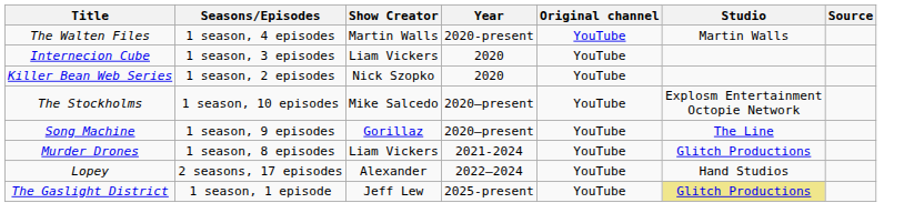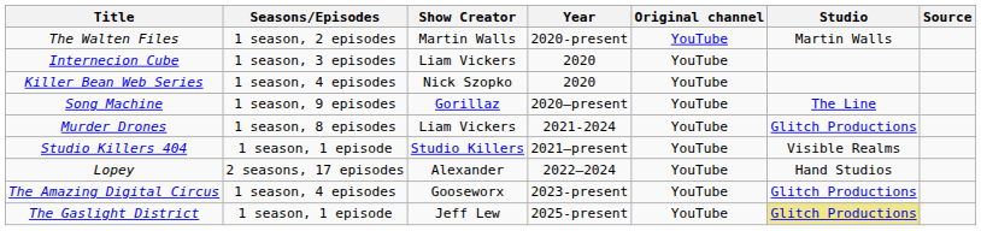 <table style="text-align:center;" class="wikitable sortable">
 <tr>
 <th scope="col">Title</th>
 <th scope="col">Seasons/Episodes</th>
 <th scope="col">Show Creator</th>
 <th scope="col">Year</th>
 <th scope="col">Original channel</th>
 <th scope="col">Studio</th>
 <th scope="col">Source</th>
 </tr>
 <tr>
 <td><em>The Walten Files</em></td>
-<td>1 season, 4 episodes</td>
+<td>1 season, 2 episodes</td>
 <td>Martin Walls</td>
 <td>2020-present</td>
 <td><a href='#'>YouTube</a></td>
 <td>Martin Walls</td>
 <td></td>
 </tr>
 <tr>
 <td><em><a href='#'>Internecion Cube</a></em></td>
 <td>1 season, 3 episodes</td>
 <td>Liam Vickers</td>
 <td>2020</td>
 <td>YouTube</td>
 <td></td>
 <td></td>
 </tr>
 <tr>
 <td><em><a href='#'>Killer Bean Web Series</a></em></td>
-<td>1 season, 2 episodes</td>
+<td>1 season, 4 episodes</td>
 <td>Nick Szopko</td>
 <td>2020</td>
 <td>YouTube</td>
 <td></td>
-<td></td>
-</tr>
-<tr>
-<td><em>The Stockholms</em></td>
-<td>1 season, 10 episodes</td>
-<td>Mike Salcedo</td>
-<td>2020–present</td>
-<td>YouTube</td>
-<td>Explosm Entertainment<br>Octopie Network</td>
 <td></td>
 </tr>
 <tr>
 <td><em><a href='#'>Song Machine</a></em></td>
 <td>1 season, 9 episodes</td>
 <td><a href='#'>Gorillaz</a></td>
 <td>2020–present</td>
 <td>YouTube</td>
 <td><a href='#'>The Line</a></td>
 <td></td>
 </tr>
 <tr>
 <td><em><a href='#'>Murder Drones</a></em></td>
 <td>1 season, 8 episodes</td>
 <td>Liam Vickers</td>
 <td>2021-2024</td>
 <td>YouTube</td>
 <td><a href='#'>Glitch Productions</a></td>
 <td></td>
 </tr>
 <tr>
+<td><em><a href='#'>Studio Killers 404</a></em></td>
+<td>1 season, 1 episode</td>
+<td><a href='#'>Studio Killers</a></td>
+<td>2021–present</td>
+<td>YouTube</td>
+<td>Visible Realms</td>
+<td></td>
+</tr>
+<tr>
 <td><em>Lopey</em></td>
 <td>2 seasons, 17 episodes</td>
 <td>Alexander</td>
 <td>2022–2024</td>
 <td>YouTube</td>
 <td>Hand Studios</td>
+<td></td>
+</tr>
+<tr>
+<td><em><a href='#'>The Amazing Digital Circus</a></em></td>
+<td>1 season, 4 episodes</td>
+<td>Gooseworx</td>
+<td>2023-present</td>
+<td>YouTube</td>
+<td><a href='#'>Glitch Productions</a></td>
 <td></td>
 </tr>
 <tr>
 <td><em><a href='#'>The Gaslight District</a></em></td>
 <td>1 season, 1 episode</td>
 <td>Jeff Lew</td>
 <td>2025-present</td>
 <td>YouTube</td>
 <td style="background: khaki;"><a href='#'>Glitch Productions</a></td>
 </tr>
 </table>
